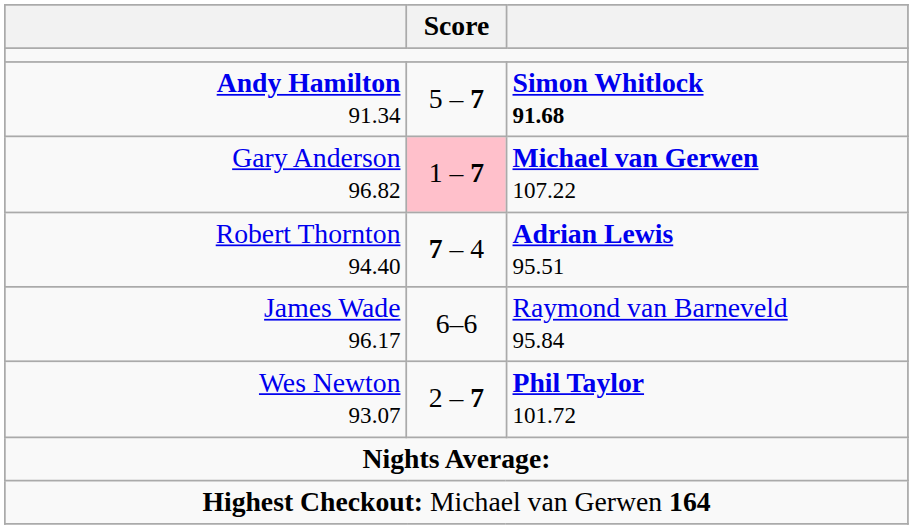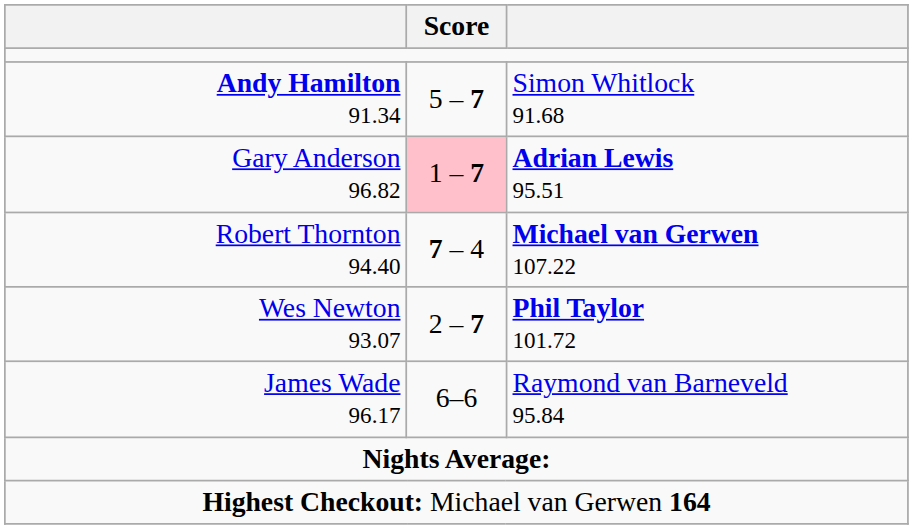 <table class=wikitable style="text-align:center">
 <tr>
 <th width=225></th>
 <th width=50>Score</th>
 <th width=225></th>
 </tr>
 <tr align=centre>
 <td colspan="3"></td>
 </tr>
 <tr align=left>
 <td align=right><strong><a href='#'>Andy Hamilton</a></strong>  <br><small><span>91.34</span></small></td>
 <td align=center>5  – <strong>7</strong></td>
-<td><strong> <a href='#'>Simon Whitlock</a> <br><small><span>91.68</span></small></strong></td>
+<td> <a href='#'>Simon Whitlock</a> <br><small><span>91.68</span></small></td>
 </tr>
 <tr align=left>
 <td align=right><a href='#'>Gary Anderson</a>  <br><small><span>96.82</span></small></td>
 <td align=center style="background: pink;">1 – <strong>7</strong></td>
-<td> <strong><a href='#'>Michael van Gerwen</a></strong> <br><small><span>107.22</span></small></td>
+<td> <strong><a href='#'>Adrian Lewis</a></strong> <br><small><span>95.51</span></small></td>
 </tr>
 <tr align=left>
 <td align=right><a href='#'>Robert Thornton</a>  <br><small><span>94.40</span></small></td>
 <td align=center><strong>7</strong> – 4</td>
-<td> <strong><a href='#'>Adrian Lewis</a></strong> <br><small><span>95.51</span></small></td>
+<td> <strong><a href='#'>Michael van Gerwen</a></strong> <br><small><span>107.22</span></small></td>
+</tr>
+<tr align=left>
+<td align=right><a href='#'>Wes Newton</a>  <br><small><span>93.07</span></small></td>
+<td align=center>2 – <strong>7</strong></td>
+<td> <strong><a href='#'>Phil Taylor</a></strong> <br><small><span>101.72</span></small></td>
 </tr>
 <tr align=left>
 <td align=right><a href='#'>James Wade</a>  <br><small><span>96.17</span></small></td>
 <td align=center>6–6</td>
 <td> <a href='#'>Raymond van Barneveld</a> <br><small><span>95.84</span></small></td>
-</tr>
-<tr align=left>
-<td align=right><a href='#'>Wes Newton</a>  <br><small><span>93.07</span></small></td>
-<td align=center>2 – <strong>7</strong></td>
-<td> <strong><a href='#'>Phil Taylor</a></strong> <br><small><span>101.72</span></small></td>
 </tr>
 <tr align=center>
 <td colspan="3"><strong>Nights Average:</strong> </td>
 </tr>
 <tr align=center>
 <td colspan="3"><strong>Highest Checkout:</strong> Michael van Gerwen <strong>164</strong></td>
 </tr>
 </table>
